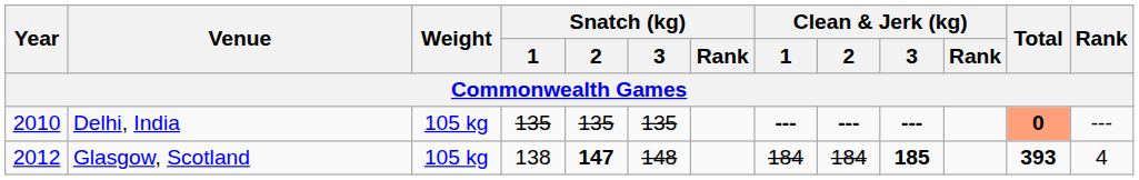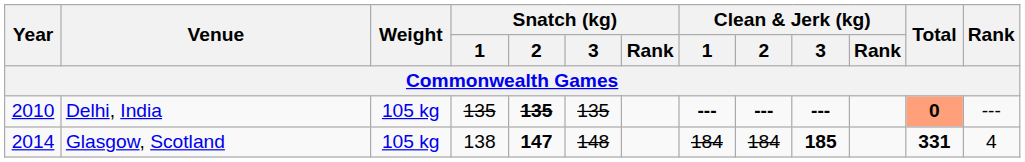 <table class = "wikitable" style="text-align:center;">
 <tr>
 <th rowspan=2 width=40>Year</th>
 <th rowspan=2 width=250>Venue</th>
 <th rowspan=2 width=60>Weight</th>
 <th colspan=4>Snatch (kg)</th>
 <th colspan=4>Clean & Jerk (kg)</th>
 <th rowspan=2 width=40>Total</th>
 <th rowspan=2 width=40>Rank</th>
 </tr>
 <tr>
 <th width=40>1</th>
 <th width=40>2</th>
 <th width=40>3</th>
 <th width=40>Rank</th>
 <th width=40>1</th>
 <th width=40>2</th>
 <th width=40>3</th>
 <th width=40>Rank</th>
 </tr>
 <tr>
 <th colspan=13><a href='#'>Commonwealth Games</a></th>
 </tr>
 <tr>
 <td><a href='#'>2010</a></td>
 <td align=left> <a href='#'>Delhi</a>, <a href='#'>India</a></td>
 <td><a href='#'>105 kg</a></td>
 <td><s>135</s></td>
-<td><s>135</s></td>
+<td><strong><s>135</s></strong></td>
 <td><s>135</s></td>
 <td></td>
 <td><strong>---</strong></td>
 <td><strong>---</strong></td>
 <td><strong>---</strong></td>
 <td></td>
 <td style="background: lightsalmon;"><strong>0</strong></td>
 <td>---</td>
 </tr>
 <tr>
-<td><a href='#'>2012</a></td>
+<td><a href='#'>2014</a></td>
 <td align=left> <a href='#'>Glasgow</a>, <a href='#'>Scotland</a></td>
 <td><a href='#'>105 kg</a></td>
 <td>138</td>
 <td><strong>147</strong></td>
 <td><s>148</s></td>
 <td></td>
 <td><s>184</s></td>
 <td><s>184</s></td>
 <td><strong>185</strong></td>
 <td></td>
-<td><strong>393</strong></td>
+<td><strong>331</strong></td>
 <td>4</td>
 </tr>
 </table>
